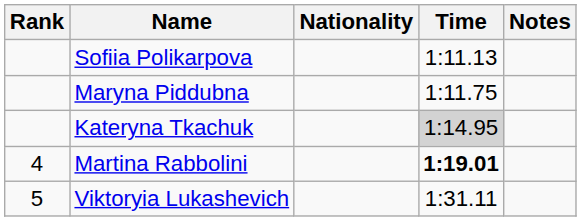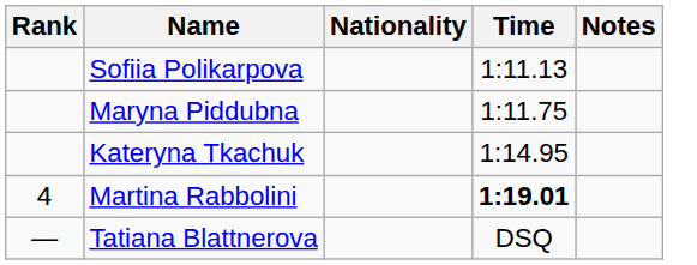 <table class="wikitable sortable" style="text-align:center">
 <tr>
 <th>Rank</th>
 <th>Name</th>
 <th>Nationality</th>
 <th>Time</th>
 <th>Notes</th>
 </tr>
 <tr>
 <td></td>
 <td align=left><a href='#'>Sofiia Polikarpova</a></td>
 <td align=left></td>
 <td>1:11.13</td>
 <td></td>
 </tr>
 <tr>
 <td></td>
 <td align=left><a href='#'>Maryna Piddubna</a></td>
 <td align=left></td>
 <td>1:11.75</td>
 <td></td>
 </tr>
 <tr>
 <td></td>
 <td align=left><a href='#'>Kateryna Tkachuk</a></td>
 <td align=left></td>
-<td style="background: lightgrey;">1:14.95</td>
+<td>1:14.95</td>
 <td></td>
 </tr>
 <tr>
 <td>4</td>
 <td align=left><a href='#'>Martina Rabbolini</a></td>
 <td align=left></td>
 <td><strong>1:19.01</strong></td>
 <td></td>
 </tr>
 <tr>
-<td>5</td>
-<td align=left><a href='#'>Viktoryia Lukashevich</a></td>
+<td>—</td>
+<td align=left><a href='#'>Tatiana Blattnerova</a></td>
 <td align=left></td>
-<td>1:31.11</td>
+<td>DSQ</td>
 <td></td>
 </tr>
 </table>
